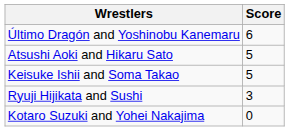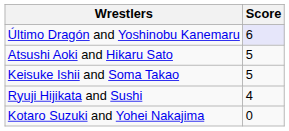 <table class="wikitable" style="margin: 1em auto 1em auto">
 <tr>
 <th>Wrestlers</th>
 <th>Score</th>
 </tr>
 <tr>
 <td><a href='#'>Último Dragón</a> and <a href='#'>Yoshinobu Kanemaru</a></td>
-<td>6</td>
+<td style="background: lavender;">6</td>
 </tr>
 <tr>
 <td><a href='#'>Atsushi Aoki</a> and <a href='#'>Hikaru Sato</a><br></td>
 <td>5</td>
 </tr>
 <tr>
 <td><a href='#'>Keisuke Ishii</a> and <a href='#'>Soma Takao</a><br></td>
 <td>5</td>
 </tr>
 <tr>
 <td><a href='#'>Ryuji Hijikata</a> and <a href='#'>Sushi</a></td>
-<td>3</td>
+<td>4</td>
 </tr>
 <tr>
 <td><a href='#'>Kotaro Suzuki</a> and <a href='#'>Yohei Nakajima</a><br></td>
 <td>0</td>
 </tr>
 </table>
